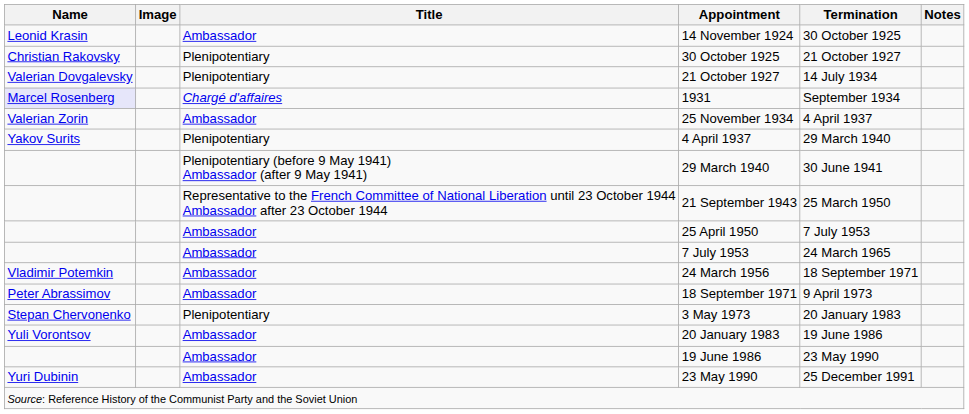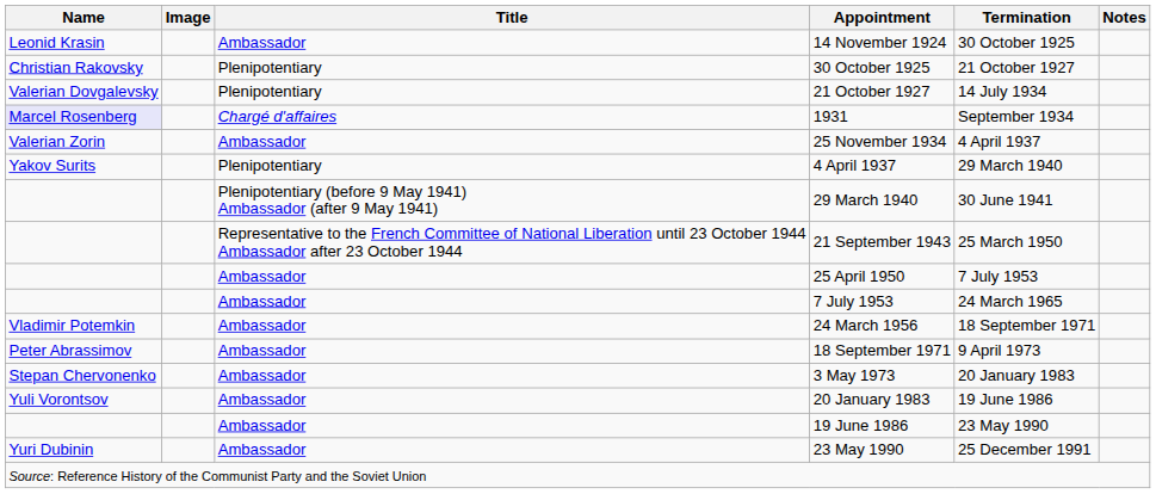 <table class="wikitable">
 <tr valign="middle">
 <th>Name</th>
 <th>Image</th>
 <th>Title</th>
 <th>Appointment</th>
 <th>Termination</th>
 <th>Notes</th>
 </tr>
 <tr>
 <td><a href='#'>Leonid Krasin</a></td>
 <td></td>
 <td><a href='#'>Ambassador</a></td>
 <td>14 November 1924</td>
 <td>30 October 1925</td>
 <td></td>
 </tr>
 <tr>
 <td><a href='#'>Christian Rakovsky</a></td>
 <td></td>
 <td>Plenipotentiary</td>
 <td>30 October 1925</td>
 <td>21 October 1927</td>
 <td></td>
 </tr>
 <tr>
 <td><a href='#'>Valerian Dovgalevsky</a></td>
 <td></td>
 <td>Plenipotentiary</td>
 <td>21 October 1927</td>
 <td>14 July 1934</td>
 <td></td>
 </tr>
 <tr>
 <td style="background: lavender;"><a href='#'>Marcel Rosenberg</a></td>
 <td></td>
 <td><em><a href='#'>Chargé d'affaires</a></em></td>
 <td>1931</td>
 <td>September 1934</td>
 <td></td>
 </tr>
 <tr>
 <td><a href='#'>Valerian Zorin</a></td>
 <td></td>
 <td><a href='#'>Ambassador</a></td>
 <td>25 November 1934</td>
 <td>4 April 1937</td>
 <td></td>
 </tr>
 <tr>
 <td><a href='#'>Yakov Surits</a></td>
 <td></td>
 <td>Plenipotentiary</td>
 <td>4 April 1937</td>
 <td>29 March 1940</td>
 <td></td>
 </tr>
 <tr>
 <td></td>
 <td></td>
 <td>Plenipotentiary (before 9 May 1941)<br><a href='#'>Ambassador</a> (after 9 May 1941)</td>
 <td>29 March 1940</td>
 <td>30 June 1941</td>
 <td></td>
 </tr>
 <tr>
 <td></td>
 <td></td>
 <td>Representative to the <a href='#'>French Committee of National Liberation</a> until 23 October 1944<br><a href='#'>Ambassador</a> after 23 October 1944</td>
 <td>21 September 1943</td>
 <td>25 March 1950</td>
 <td></td>
 </tr>
 <tr>
 <td></td>
 <td></td>
 <td><a href='#'>Ambassador</a></td>
 <td>25 April 1950</td>
 <td>7 July 1953</td>
 <td></td>
 </tr>
 <tr>
 <td></td>
 <td></td>
 <td><a href='#'>Ambassador</a></td>
 <td>7 July 1953</td>
 <td>24 March 1965</td>
 <td></td>
 </tr>
 <tr>
 <td><a href='#'>Vladimir Potemkin</a></td>
 <td></td>
 <td><a href='#'>Ambassador</a></td>
 <td>24 March 1956</td>
 <td>18 September 1971</td>
 <td></td>
 </tr>
 <tr>
 <td><a href='#'>Peter Abrassimov</a></td>
 <td></td>
 <td><a href='#'>Ambassador</a></td>
 <td>18 September 1971</td>
 <td>9 April 1973</td>
 <td></td>
 </tr>
 <tr>
 <td><a href='#'>Stepan Chervonenko</a></td>
 <td></td>
-<td>Plenipotentiary</td>
+<td><a href='#'>Ambassador</a></td>
 <td>3 May 1973</td>
 <td>20 January 1983</td>
 <td></td>
 </tr>
 <tr>
 <td><a href='#'>Yuli Vorontsov</a></td>
 <td></td>
 <td><a href='#'>Ambassador</a></td>
 <td>20 January 1983</td>
 <td>19 June 1986</td>
 <td></td>
 </tr>
 <tr>
 <td></td>
 <td></td>
 <td><a href='#'>Ambassador</a></td>
 <td>19 June 1986</td>
 <td>23 May 1990</td>
 <td></td>
 </tr>
 <tr>
 <td><a href='#'>Yuri Dubinin</a></td>
 <td></td>
 <td><a href='#'>Ambassador</a></td>
 <td>23 May 1990</td>
 <td>25 December 1991</td>
 <td></td>
 </tr>
 <tr>
 <td colspan=6><small><em>Source</em>: Reference History of the Communist Party and the Soviet Union</small></td>
 </tr>
 </table>
